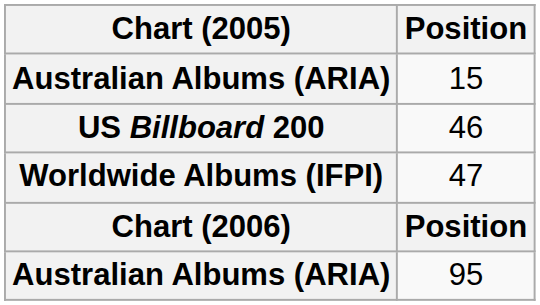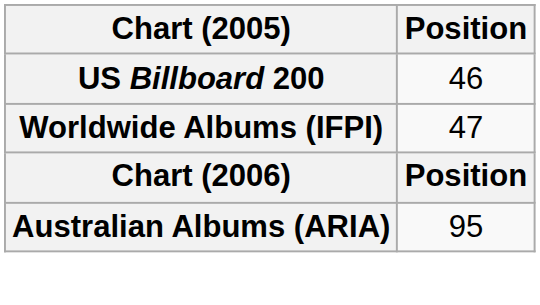 <table class="wikitable plainrowheaders" style="text-align:center">
 <tr>
 <th scope="col">Chart (2005)</th>
 <th scope="col">Position</th>
-</tr>
-<tr>
-<th scope="row">Australian Albums (ARIA)</th>
-<td>15</td>
 </tr>
 <tr>
 <th scope="row">US <em>Billboard</em> 200</th>
 <td>46</td>
 </tr>
 <tr>
 <th scope="row">Worldwide Albums (IFPI)</th>
 <td>47</td>
 </tr>
 <tr>
 <th scope="col">Chart (2006)</th>
 <th scope="col">Position</th>
 </tr>
 <tr>
 <th scope="row">Australian Albums (ARIA)</th>
 <td>95</td>
 </tr>
 </table>
